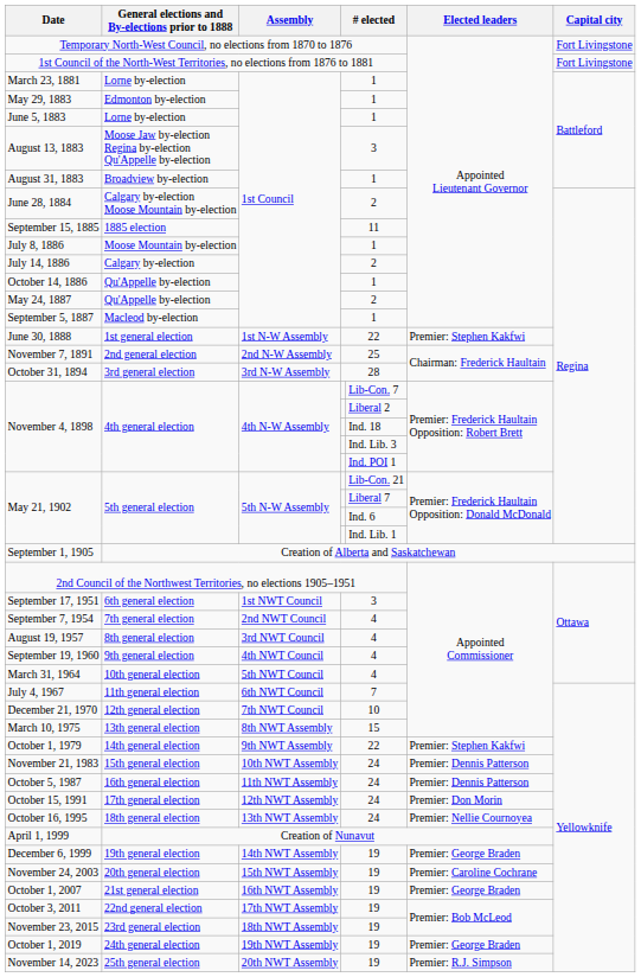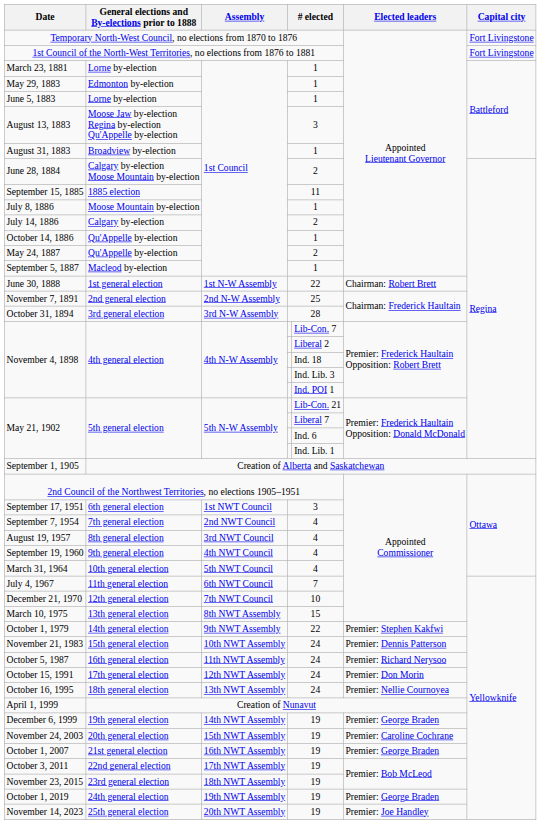 <table class="wikitable">
 <tr>
 <th>Date</th>
 <th>General elections and<br><a href='#'>By-elections</a> prior to 1888</th>
 <th><a href='#'>Assembly</a></th>
 <th colspan=2># elected</th>
 <th><a href='#'>Elected leaders</a></th>
 <th><a href='#'>Capital city</a></th>
 </tr>
 <tr>
 <td colspan=5 align=center><a href='#'>Temporary North-West Council</a>, no elections from 1870 to 1876</td>
 <td rowspan=14 align=center>Appointed<br><a href='#'>Lieutenant Governor</a></td>
 <td><a href='#'>Fort Livingstone</a></td>
 </tr>
 <tr>
 <td colspan=5 align=center><a href='#'>1st Council of the North-West Territories</a>, no elections from 1876 to 1881</td>
 <td><a href='#'>Fort Livingstone</a></td>
 </tr>
 <tr>
 <td>March 23, 1881</td>
 <td><a href='#'>Lorne</a> by-election</td>
 <td rowspan=12><a href='#'>1st Council</a></td>
 <td colspan=2 align=center>1</td>
 <td rowspan=5><a href='#'>Battleford</a></td>
 </tr>
 <tr>
 <td>May 29, 1883</td>
 <td><a href='#'>Edmonton</a> by-election</td>
 <td colspan=2 align=center>1</td>
 </tr>
 <tr>
 <td>June 5, 1883</td>
 <td><a href='#'>Lorne</a> by-election</td>
 <td colspan=2 align=center>1</td>
 </tr>
 <tr>
 <td>August 13, 1883</td>
 <td><a href='#'>Moose Jaw</a> by-election<br><a href='#'>Regina</a> by-election<br><a href='#'>Qu'Appelle</a> by-election</td>
 <td colspan=2 align=center>3</td>
 </tr>
 <tr>
 <td>August 31, 1883</td>
 <td><a href='#'>Broadview</a> by-election</td>
 <td colspan=2 align=center>1</td>
 </tr>
 <tr>
 <td>June 28, 1884</td>
 <td><a href='#'>Calgary</a> by-election<br><a href='#'>Moose Mountain</a> by-election</td>
 <td colspan=2 align=center>2</td>
 <td rowspan=19><a href='#'>Regina</a></td>
 </tr>
 <tr>
 <td>September 15, 1885</td>
 <td><a href='#'>1885 election</a></td>
 <td colspan=2 align=center>11</td>
 </tr>
 <tr>
 <td>July 8, 1886</td>
 <td><a href='#'>Moose Mountain</a> by-election</td>
 <td colspan=2 align=center>1</td>
 </tr>
 <tr>
 <td>July 14, 1886</td>
 <td><a href='#'>Calgary</a> by-election</td>
 <td colspan=2 align=center>2</td>
 </tr>
 <tr>
 <td>October 14, 1886</td>
 <td><a href='#'>Qu'Appelle</a> by-election</td>
 <td colspan=2 align=center>1</td>
 </tr>
 <tr>
 <td>May 24, 1887</td>
 <td><a href='#'>Qu'Appelle</a> by-election</td>
 <td colspan=2 align=center>2</td>
 </tr>
 <tr>
 <td>September 5, 1887</td>
 <td><a href='#'>Macleod</a> by-election</td>
 <td colspan=2 align=center>1</td>
 </tr>
 <tr>
 <td>June 30, 1888</td>
 <td><a href='#'>1st general election</a></td>
 <td><a href='#'>1st N-W Assembly</a></td>
 <td colspan=2 align=center>22</td>
-<td>Premier: <a href='#'>Stephen Kakfwi</a></td>
+<td>Chairman: <a href='#'>Robert Brett</a></td>
 </tr>
 <tr>
 <td>November 7, 1891</td>
 <td><a href='#'>2nd general election</a></td>
 <td><a href='#'>2nd N-W Assembly</a></td>
 <td colspan=2 align=center>25</td>
 <td rowspan=2>Chairman: <a href='#'>Frederick Haultain</a></td>
 </tr>
 <tr>
 <td>October 31, 1894</td>
 <td><a href='#'>3rd general election</a></td>
 <td><a href='#'>3rd N-W Assembly</a></td>
 <td colspan=2 align=center>28</td>
 </tr>
 <tr>
 <td rowspan=5>November 4, 1898</td>
 <td rowspan=5><a href='#'>4th general election</a></td>
 <td rowspan=5><a href='#'>4th N-W Assembly</a></td>
 <td></td>
 <td><a href='#'>Lib-Con.</a> 7</td>
 <td rowspan=5>Premier: <a href='#'>Frederick Haultain</a><br>Opposition: <a href='#'>Robert Brett</a></td>
 </tr>
 <tr>
 <td></td>
 <td><a href='#'>Liberal</a> 2</td>
 </tr>
 <tr>
 <td></td>
 <td>Ind. 18</td>
 </tr>
 <tr>
 <td></td>
 <td>Ind. Lib. 3</td>
 </tr>
 <tr>
 <td></td>
 <td><a href='#'>Ind. POI</a> 1</td>
 </tr>
 <tr>
 <td rowspan=4>May 21, 1902</td>
 <td rowspan=4><a href='#'>5th general election</a></td>
 <td rowspan=4><a href='#'>5th N-W Assembly</a></td>
 <td></td>
 <td><a href='#'>Lib-Con.</a> 21</td>
 <td rowspan=4>Premier: <a href='#'>Frederick Haultain</a><br>Opposition: <a href='#'>Donald McDonald</a></td>
 </tr>
 <tr>
 <td></td>
 <td><a href='#'>Liberal</a> 7</td>
 </tr>
 <tr>
 <td></td>
 <td>Ind. 6</td>
 </tr>
 <tr>
 <td></td>
 <td>Ind. Lib. 1</td>
 </tr>
 <tr>
 <td>September 1, 1905</td>
 <td colspan=6 align="center">Creation of <a href='#'>Alberta</a> and <a href='#'>Saskatchewan</a></td>
 </tr>
 <tr>
 <td colspan=5 align=center><br><a href='#'>2nd Council of the Northwest Territories</a>, no elections 1905–1951</td>
 <td align=center rowspan=9>Appointed<br><a href='#'>Commissioner</a></td>
 <td rowspan=6><a href='#'>Ottawa</a></td>
 </tr>
 <tr>
 <td>September 17, 1951</td>
 <td><a href='#'>6th general election</a></td>
 <td><a href='#'>1st NWT Council</a></td>
 <td colspan=2 align=center>3</td>
 </tr>
 <tr>
 <td>September 7, 1954</td>
 <td><a href='#'>7th general election</a></td>
 <td><a href='#'>2nd NWT Council</a></td>
 <td colspan=2 align=center>4</td>
 </tr>
 <tr>
 <td>August 19, 1957</td>
 <td><a href='#'>8th general election</a></td>
 <td><a href='#'>3rd NWT Council</a></td>
 <td colspan=2 align=center>4</td>
 </tr>
 <tr>
 <td>September 19, 1960</td>
 <td><a href='#'>9th general election</a></td>
 <td><a href='#'>4th NWT Council</a></td>
 <td colspan=2 align=center>4</td>
 </tr>
 <tr>
 <td>March 31, 1964</td>
 <td><a href='#'>10th general election</a></td>
 <td><a href='#'>5th NWT Council</a></td>
 <td colspan=2 align=center>4</td>
 </tr>
 <tr>
 <td>July 4, 1967</td>
 <td><a href='#'>11th general election</a></td>
 <td><a href='#'>6th NWT Council</a></td>
 <td colspan=2 align=center>7</td>
 <td rowspan=16><a href='#'>Yellowknife</a></td>
 </tr>
 <tr>
 <td>December 21, 1970</td>
 <td><a href='#'>12th general election</a></td>
 <td><a href='#'>7th NWT Council</a></td>
 <td colspan=2 align=center>10</td>
 </tr>
 <tr>
 <td>March 10, 1975</td>
 <td><a href='#'>13th general election</a></td>
 <td><a href='#'>8th NWT Assembly</a></td>
 <td colspan=2 align=center>15</td>
 </tr>
 <tr>
 <td>October 1, 1979</td>
 <td><a href='#'>14th general election</a></td>
 <td><a href='#'>9th NWT Assembly</a></td>
 <td colspan=2 align=center>22</td>
 <td>Premier: <a href='#'>Stephen Kakfwi</a></td>
 </tr>
 <tr>
 <td>November 21, 1983</td>
 <td><a href='#'>15th general election</a></td>
 <td><a href='#'>10th NWT Assembly</a></td>
 <td colspan=2 align=center>24</td>
 <td>Premier: <a href='#'>Dennis Patterson</a></td>
 </tr>
 <tr>
 <td>October 5, 1987</td>
 <td><a href='#'>16th general election</a></td>
 <td><a href='#'>11th NWT Assembly</a></td>
 <td colspan=2 align=center>24</td>
-<td>Premier: <a href='#'>Dennis Patterson</a></td>
+<td>Premier: <a href='#'>Richard Nerysoo</a></td>
 </tr>
 <tr>
 <td>October 15, 1991</td>
 <td><a href='#'>17th general election</a></td>
 <td><a href='#'>12th NWT Assembly</a></td>
 <td colspan=2 align=center>24</td>
 <td>Premier: <a href='#'>Don Morin</a></td>
 </tr>
 <tr>
 <td>October 16, 1995</td>
 <td><a href='#'>18th general election</a></td>
 <td><a href='#'>13th NWT Assembly</a></td>
 <td colspan=2 align=center>24</td>
 <td>Premier: <a href='#'>Nellie Cournoyea</a></td>
 </tr>
 <tr>
 <td>April 1, 1999</td>
 <td colspan=5 align="center">Creation of <a href='#'>Nunavut</a></td>
 </tr>
 <tr>
 <td>December 6, 1999</td>
 <td><a href='#'>19th general election</a></td>
 <td><a href='#'>14th NWT Assembly</a></td>
 <td colspan=2 align=center>19</td>
 <td>Premier: <a href='#'>George Braden</a></td>
 </tr>
 <tr>
 <td>November 24, 2003</td>
 <td><a href='#'>20th general election</a></td>
 <td><a href='#'>15th NWT Assembly</a></td>
 <td colspan=2 align=center>19</td>
 <td>Premier: <a href='#'>Caroline Cochrane</a></td>
 </tr>
 <tr>
 <td>October 1, 2007</td>
 <td><a href='#'>21st general election</a></td>
 <td><a href='#'>16th NWT Assembly</a></td>
 <td colspan=2 align="center">19</td>
 <td>Premier: <a href='#'>George Braden</a></td>
 </tr>
 <tr>
 <td>October 3, 2011</td>
 <td><a href='#'>22nd general election</a></td>
 <td><a href='#'>17th NWT Assembly</a></td>
 <td colspan=2 align="center">19</td>
 <td rowspan="2">Premier: <a href='#'>Bob McLeod</a></td>
 </tr>
 <tr>
 <td>November 23, 2015</td>
 <td><a href='#'>23rd general election</a></td>
 <td><a href='#'>18th NWT Assembly</a></td>
 <td colspan=2 align="center">19</td>
 </tr>
 <tr>
 <td>October 1, 2019</td>
 <td><a href='#'>24th general election</a></td>
 <td><a href='#'>19th NWT Assembly</a></td>
 <td colspan=2 align="center">19</td>
 <td>Premier: <a href='#'>George Braden</a></td>
 </tr>
 <tr>
 <td>November 14, 2023</td>
 <td><a href='#'>25th general election</a></td>
 <td><a href='#'>20th NWT Assembly</a></td>
 <td colspan=2 align="center">19</td>
-<td>Premier: <a href='#'>R.J. Simpson</a></td>
+<td>Premier: <a href='#'>Joe Handley</a></td>
 </tr>
 </table>
